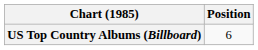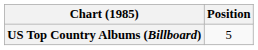 <table class="wikitable plainrowheaders" style="text-align:center">
 <tr>
 <th scope="col">Chart (1985)</th>
 <th scope="col">Position</th>
 </tr>
 <tr>
 <th scope="row">US Top Country Albums (<em>Billboard</em>)</th>
-<td>6</td>
+<td>5</td>
 </tr>
 </table>
